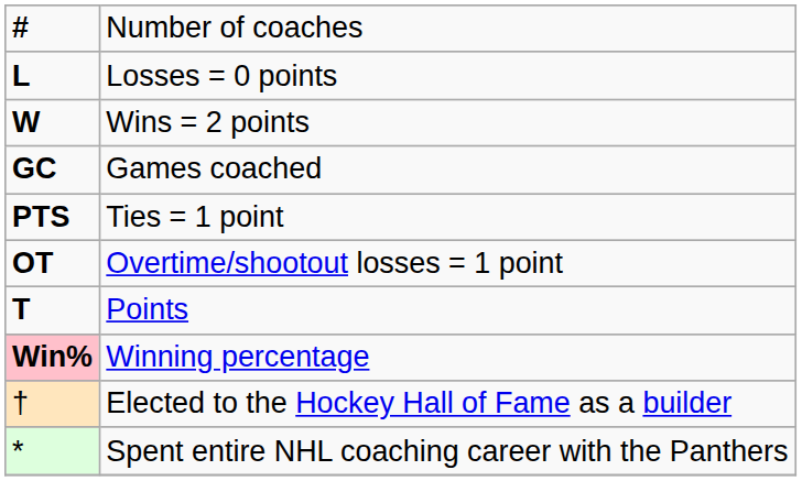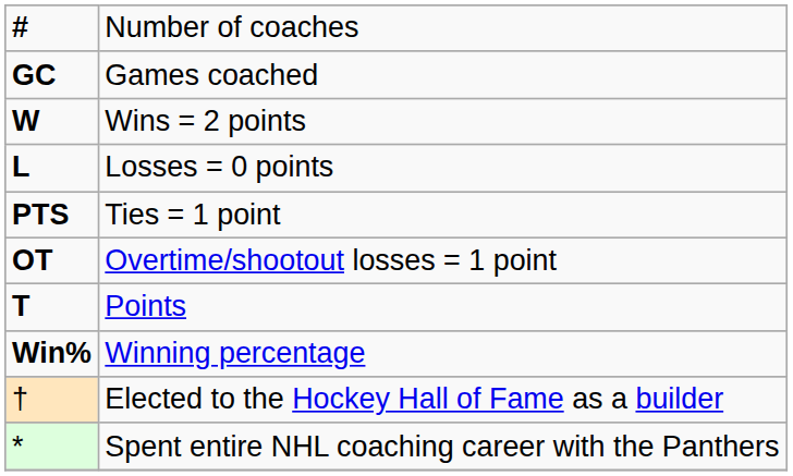 <table class="wikitable">
 <tr>
 <td><strong>#</strong></td>
 <td>Number of coaches</td>
 </tr>
 <tr>
-<td><strong>L</strong></td>
-<td>Losses = 0 points</td>
+<td><strong>GC</strong></td>
+<td>Games coached</td>
 </tr>
 <tr>
 <td><strong>W</strong></td>
 <td>Wins = 2 points</td>
 </tr>
 <tr>
-<td><strong>GC</strong></td>
-<td>Games coached</td>
+<td><strong>L</strong></td>
+<td>Losses = 0 points</td>
 </tr>
 <tr>
 <td><strong>PTS</strong></td>
 <td>Ties = 1 point</td>
 </tr>
 <tr>
 <td><strong>OT</strong></td>
 <td><a href='#'>Overtime/shootout</a> losses = 1 point</td>
 </tr>
 <tr>
 <td><strong>T</strong></td>
 <td><a href='#'>Points</a></td>
 </tr>
 <tr>
-<td style="background: pink;"><strong>Win%</strong></td>
+<td><strong>Win%</strong></td>
 <td><a href='#'>Winning percentage</a></td>
 </tr>
 <tr>
 <td style="background-color:#FFE6BD">†</td>
 <td>Elected to the <a href='#'>Hockey Hall of Fame</a> as a <a href='#'>builder</a></td>
 </tr>
 <tr>
 <td style="background-color:#ddffdd">*</td>
 <td>Spent entire NHL coaching career with the Panthers</td>
 </tr>
 <tr>
 </tr>
 </table>
